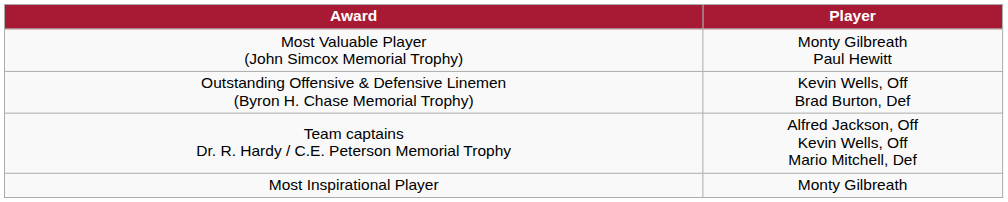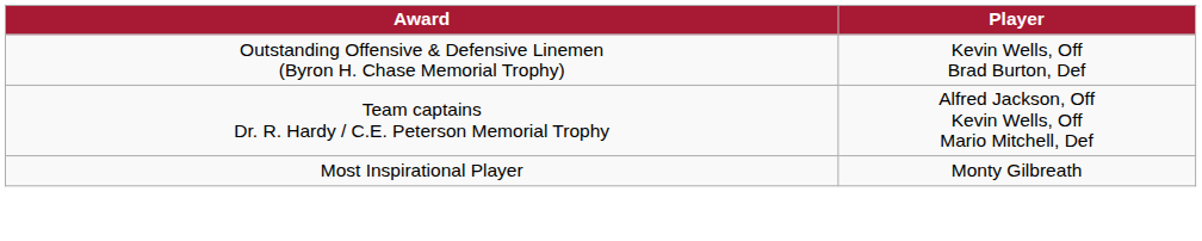 <table class="wikitable" width="65%">
 <tr>
 <th style="background:#A81933;color:#FFFFFF;">Award</th>
 <th style="background:#A81933;color:#FFFFFF;">Player</th>
-</tr>
-<tr align="center" bgcolor="">
-<td>Most Valuable Player<br>(John Simcox Memorial Trophy)</td>
-<td>Monty Gilbreath<br>Paul Hewitt</td>
 </tr>
 <tr align="center" bgcolor="">
 <td>Outstanding Offensive & Defensive Linemen<br>(Byron H. Chase Memorial Trophy)</td>
 <td>Kevin Wells, Off<br>Brad Burton, Def</td>
 </tr>
 <tr align="center" bgcolor="">
 <td>Team captains<br>Dr. R. Hardy / C.E. Peterson Memorial Trophy</td>
 <td>Alfred Jackson, Off<br>Kevin Wells, Off<br>Mario Mitchell, Def</td>
 </tr>
 <tr align="center" bgcolor="">
 <td>Most Inspirational Player</td>
 <td>Monty Gilbreath</td>
 </tr>
 </table>
